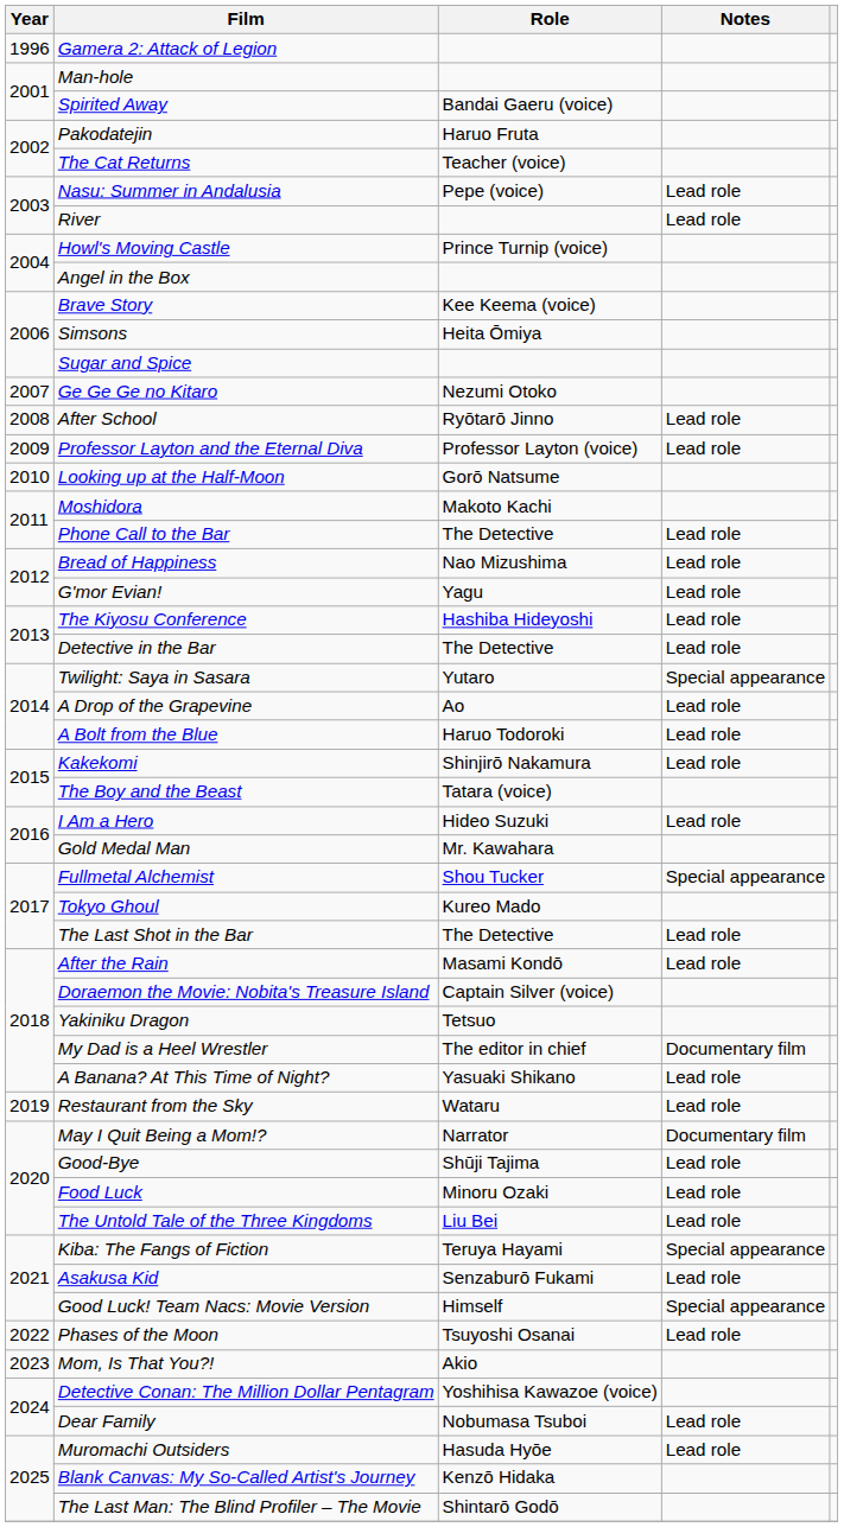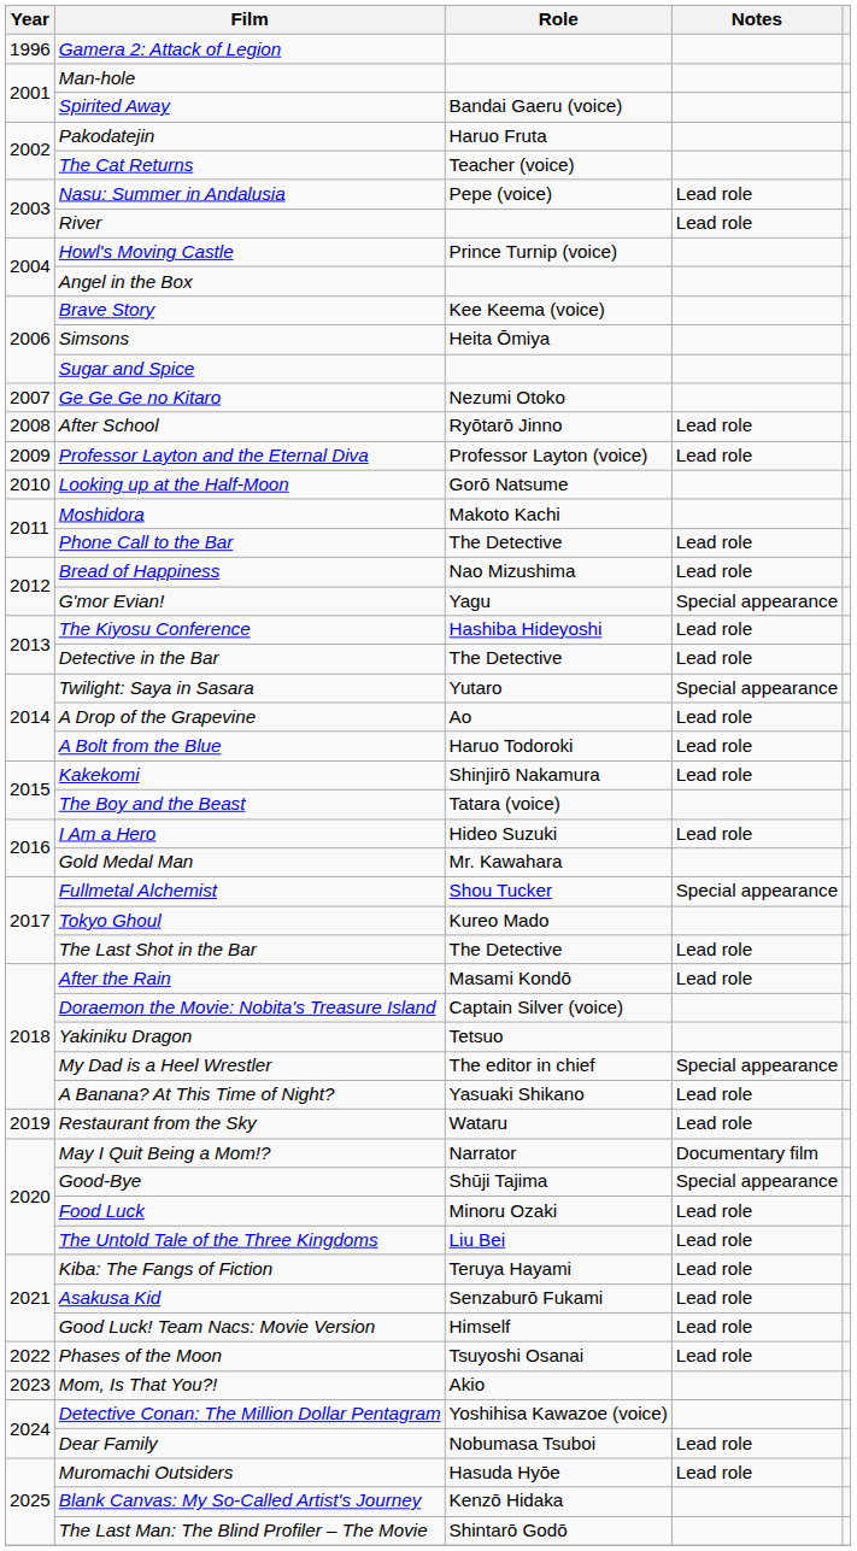 <table class="wikitable sortable">
 <tr>
 <th>Year</th>
 <th>Film</th>
 <th>Role</th>
 <th>Notes</th>
 <th class = "unsortable"></th>
 </tr>
 <tr>
 <td>1996</td>
 <td><em><a href='#'>Gamera 2: Attack of Legion</a></em></td>
 <td></td>
 <td></td>
 <td></td>
 </tr>
 <tr>
 <td rowspan=2>2001</td>
 <td><em>Man-hole</em></td>
 <td></td>
 <td></td>
 <td></td>
 </tr>
 <tr>
 <td><em><a href='#'>Spirited Away</a></em></td>
 <td>Bandai Gaeru (voice)</td>
 <td></td>
 <td></td>
 </tr>
 <tr>
 <td rowspan=2>2002</td>
 <td><em>Pakodatejin</em></td>
 <td>Haruo Fruta</td>
 <td></td>
 <td></td>
 </tr>
 <tr>
 <td><em><a href='#'>The Cat Returns</a></em></td>
 <td>Teacher (voice)</td>
 <td></td>
 <td></td>
 </tr>
 <tr>
 <td rowspan=2>2003</td>
 <td><em><a href='#'>Nasu: Summer in Andalusia</a></em></td>
 <td>Pepe (voice)</td>
 <td>Lead role</td>
 <td></td>
 </tr>
 <tr>
 <td><em>River</em></td>
 <td></td>
 <td>Lead role</td>
 <td></td>
 </tr>
 <tr>
 <td rowspan=2>2004</td>
 <td><em><a href='#'>Howl's Moving Castle</a></em></td>
 <td>Prince Turnip (voice)</td>
 <td></td>
 <td></td>
 </tr>
 <tr>
 <td><em>Angel in the Box</em></td>
 <td></td>
 <td></td>
 <td></td>
 </tr>
 <tr>
 <td rowspan=3>2006</td>
 <td><em><a href='#'>Brave Story</a></em></td>
 <td>Kee Keema (voice)</td>
 <td></td>
 <td></td>
 </tr>
 <tr>
 <td><em>Simsons</em></td>
 <td>Heita Ōmiya</td>
 <td></td>
 <td></td>
 </tr>
 <tr>
 <td><em><a href='#'>Sugar and Spice</a></em></td>
 <td></td>
 <td></td>
 <td></td>
 </tr>
 <tr>
 <td>2007</td>
 <td><em><a href='#'>Ge Ge Ge no Kitaro</a></em></td>
 <td>Nezumi Otoko</td>
 <td></td>
 <td></td>
 </tr>
 <tr>
 <td>2008</td>
 <td><em>After School</em></td>
 <td>Ryōtarō Jinno</td>
 <td>Lead role</td>
 <td></td>
 </tr>
 <tr>
 <td>2009</td>
 <td><em><a href='#'>Professor Layton and the Eternal Diva</a></em></td>
 <td>Professor Layton (voice)</td>
 <td>Lead role</td>
 <td></td>
 </tr>
 <tr>
 <td>2010</td>
 <td><em><a href='#'>Looking up at the Half-Moon</a></em></td>
 <td>Gorō Natsume</td>
 <td></td>
 <td></td>
 </tr>
 <tr>
 <td rowspan=2>2011</td>
 <td><em><a href='#'>Moshidora</a></em></td>
 <td>Makoto Kachi</td>
 <td></td>
 <td></td>
 </tr>
 <tr>
 <td><em><a href='#'>Phone Call to the Bar</a></em></td>
 <td>The Detective</td>
 <td>Lead role</td>
 <td></td>
 </tr>
 <tr>
 <td rowspan=2>2012</td>
 <td><em><a href='#'>Bread of Happiness</a></em></td>
 <td>Nao Mizushima</td>
 <td>Lead role</td>
 <td></td>
 </tr>
 <tr>
 <td><em>G'mor Evian!</em></td>
 <td>Yagu</td>
-<td>Lead role</td>
+<td>Special appearance</td>
 <td></td>
 </tr>
 <tr>
 <td rowspan=2>2013</td>
 <td><em><a href='#'>The Kiyosu Conference</a></em></td>
 <td><a href='#'>Hashiba Hideyoshi</a></td>
 <td>Lead role</td>
 <td></td>
 </tr>
 <tr>
 <td><em>Detective in the Bar</em></td>
 <td>The Detective</td>
 <td>Lead role</td>
 <td></td>
 </tr>
 <tr>
 <td rowspan=3>2014</td>
 <td><em>Twilight: Saya in Sasara</em></td>
 <td>Yutaro</td>
 <td>Special appearance</td>
 <td></td>
 </tr>
 <tr>
 <td><em>A Drop of the Grapevine</em></td>
 <td>Ao</td>
 <td>Lead role</td>
 <td></td>
 </tr>
 <tr>
 <td><em><a href='#'>A Bolt from the Blue</a></em></td>
 <td>Haruo Todoroki</td>
 <td>Lead role</td>
 <td></td>
 </tr>
 <tr>
 <td rowspan=2>2015</td>
 <td><em><a href='#'>Kakekomi</a></em></td>
 <td>Shinjirō Nakamura</td>
 <td>Lead role</td>
 <td></td>
 </tr>
 <tr>
 <td><em><a href='#'>The Boy and the Beast</a></em></td>
 <td>Tatara (voice)</td>
 <td></td>
 <td></td>
 </tr>
 <tr>
 <td rowspan=2>2016</td>
 <td><em><a href='#'>I Am a Hero</a></em></td>
 <td>Hideo Suzuki</td>
 <td>Lead role</td>
 <td></td>
 </tr>
 <tr>
 <td><em>Gold Medal Man</em></td>
 <td>Mr. Kawahara</td>
 <td></td>
 <td></td>
 </tr>
 <tr>
 <td rowspan=3>2017</td>
 <td><em><a href='#'>Fullmetal Alchemist</a></em></td>
 <td><a href='#'>Shou Tucker</a></td>
 <td>Special appearance</td>
 <td></td>
 </tr>
 <tr>
 <td><em><a href='#'>Tokyo Ghoul</a></em></td>
 <td>Kureo Mado</td>
 <td></td>
 <td></td>
 </tr>
 <tr>
 <td><em>The Last Shot in the Bar</em></td>
 <td>The Detective</td>
 <td>Lead role</td>
 <td></td>
 </tr>
 <tr>
 <td rowspan=5>2018</td>
 <td><em><a href='#'>After the Rain</a></em></td>
 <td>Masami Kondō</td>
 <td>Lead role</td>
 <td></td>
 </tr>
 <tr>
 <td><em><a href='#'>Doraemon the Movie: Nobita's Treasure Island</a></em></td>
 <td>Captain Silver (voice)</td>
 <td></td>
 <td></td>
 </tr>
 <tr>
 <td><em>Yakiniku Dragon</em></td>
 <td>Tetsuo</td>
 <td></td>
 <td></td>
 </tr>
 <tr>
 <td><em>My Dad is a Heel Wrestler</em></td>
 <td>The editor in chief</td>
-<td>Documentary film</td>
+<td>Special appearance</td>
 <td></td>
 </tr>
 <tr>
 <td><em>A Banana? At This Time of Night?</em></td>
 <td>Yasuaki Shikano</td>
 <td>Lead role</td>
 <td></td>
 </tr>
 <tr>
 <td rowspan=1>2019</td>
 <td><em>Restaurant from the Sky</em></td>
 <td>Wataru</td>
 <td>Lead role</td>
 <td></td>
 </tr>
 <tr>
 <td rowspan=4>2020</td>
 <td><em>May I Quit Being a Mom!?</em></td>
 <td>Narrator</td>
 <td>Documentary film</td>
 <td></td>
 </tr>
 <tr>
 <td><em>Good-Bye</em></td>
 <td>Shūji Tajima</td>
-<td>Lead role</td>
+<td>Special appearance</td>
 <td></td>
 </tr>
 <tr>
 <td><em><a href='#'>Food Luck</a></em></td>
 <td>Minoru Ozaki</td>
 <td>Lead role</td>
 <td></td>
 </tr>
 <tr>
 <td><em><a href='#'>The Untold Tale of the Three Kingdoms</a></em></td>
 <td><a href='#'>Liu Bei</a></td>
 <td>Lead role</td>
 <td></td>
 </tr>
 <tr>
 <td rowspan=3>2021</td>
 <td><em>Kiba: The Fangs of Fiction</em></td>
 <td>Teruya Hayami</td>
-<td>Special appearance</td>
+<td>Lead role</td>
 <td></td>
 </tr>
 <tr>
 <td><em><a href='#'>Asakusa Kid</a></em></td>
 <td>Senzaburō Fukami</td>
 <td>Lead role</td>
 <td></td>
 </tr>
 <tr>
 <td><em>Good Luck! Team Nacs: Movie Version</em></td>
 <td>Himself</td>
-<td>Special appearance</td>
+<td>Lead role</td>
 <td></td>
 </tr>
 <tr>
 <td>2022</td>
 <td><em>Phases of the Moon</em></td>
 <td>Tsuyoshi Osanai</td>
 <td>Lead role</td>
 <td></td>
 </tr>
 <tr>
 <td>2023</td>
 <td><em>Mom, Is That You?!</em></td>
 <td>Akio</td>
 <td></td>
 <td></td>
 </tr>
 <tr>
 <td rowspan=2>2024</td>
 <td><em><a href='#'>Detective Conan: The Million Dollar Pentagram</a></em></td>
 <td>Yoshihisa Kawazoe (voice)</td>
 <td></td>
 <td></td>
 </tr>
 <tr>
 <td><em>Dear Family</em></td>
 <td>Nobumasa Tsuboi</td>
 <td>Lead role</td>
 <td></td>
 </tr>
 <tr>
 <td rowspan=3>2025</td>
 <td><em>Muromachi Outsiders</em></td>
 <td>Hasuda Hyōe</td>
 <td>Lead role</td>
 <td></td>
 </tr>
 <tr>
 <td><em><a href='#'>Blank Canvas: My So-Called Artist's Journey</a></em></td>
 <td>Kenzō Hidaka</td>
 <td></td>
 <td></td>
 </tr>
 <tr>
 <td><em>The Last Man: The Blind Profiler – The Movie</em></td>
 <td>Shintarō Godō</td>
 <td></td>
 <td></td>
 </tr>
 <tr>
 </tr>
 </table>
